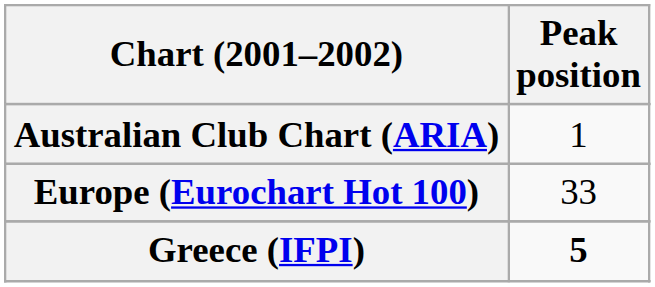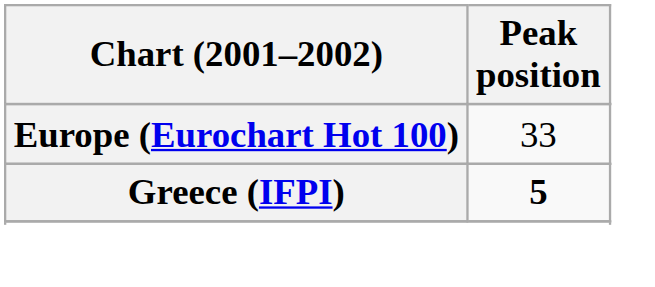 <table class="wikitable sortable plainrowheaders" style="text-align:center">
 <tr>
 <th>Chart (2001–2002)</th>
 <th>Peak<br>position</th>
 </tr>
 <tr>
-</tr>
-<tr>
-<th scope="row">Australian Club Chart (<a href='#'>ARIA</a>)</th>
-<td>1</td>
 </tr>
 <tr>
 </tr>
 <tr>
 </tr>
 <tr>
 </tr>
 <tr>
 </tr>
 <tr>
 <th scope="row">Europe (<a href='#'>Eurochart Hot 100</a>)</th>
 <td>33</td>
 </tr>
 <tr>
 </tr>
 <tr>
 </tr>
 <tr>
 <th scope="row">Greece (<a href='#'>IFPI</a>)</th>
 <td><strong>5</strong></td>
 </tr>
 <tr>
 </tr>
 <tr>
 </tr>
 <tr>
 </tr>
 <tr>
 </tr>
 <tr>
 </tr>
 <tr>
 </tr>
 </table>
